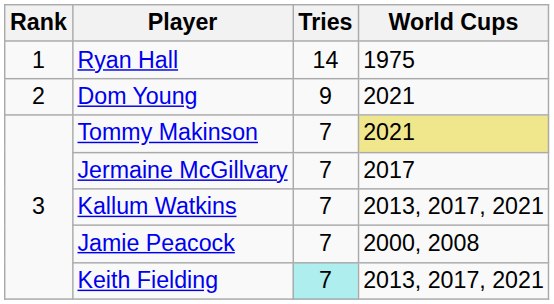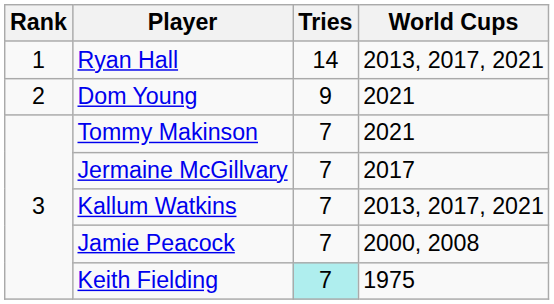 <table class="wikitable sortable">
 <tr>
 <th>Rank</th>
 <th>Player</th>
 <th>Tries</th>
 <th>World Cups</th>
 </tr>
 <tr>
 <td align=center>1</td>
 <td><a href='#'>Ryan Hall</a></td>
 <td align=center>14</td>
-<td>1975</td>
+<td>2013, 2017, 2021</td>
 </tr>
 <tr>
 <td align=center>2</td>
 <td><a href='#'>Dom Young</a></td>
 <td align=center>9</td>
 <td>2021</td>
 </tr>
 <tr>
 <td rowspan=5 align=center>3</td>
 <td><a href='#'>Tommy Makinson</a></td>
 <td align=center>7</td>
-<td style="background: khaki;">2021</td>
+<td>2021</td>
 </tr>
 <tr>
 <td><a href='#'>Jermaine McGillvary</a></td>
 <td align=center>7</td>
 <td>2017</td>
 </tr>
 <tr>
 <td><a href='#'>Kallum Watkins</a></td>
 <td align=center>7</td>
 <td>2013, 2017, 2021</td>
 </tr>
 <tr>
 <td><a href='#'>Jamie Peacock</a></td>
 <td align=center>7</td>
 <td>2000, 2008</td>
 </tr>
 <tr>
 <td><a href='#'>Keith Fielding</a></td>
 <td align=center style="background: paleturquoise;">7</td>
-<td>2013, 2017, 2021</td>
+<td>1975</td>
 </tr>
 </table>
